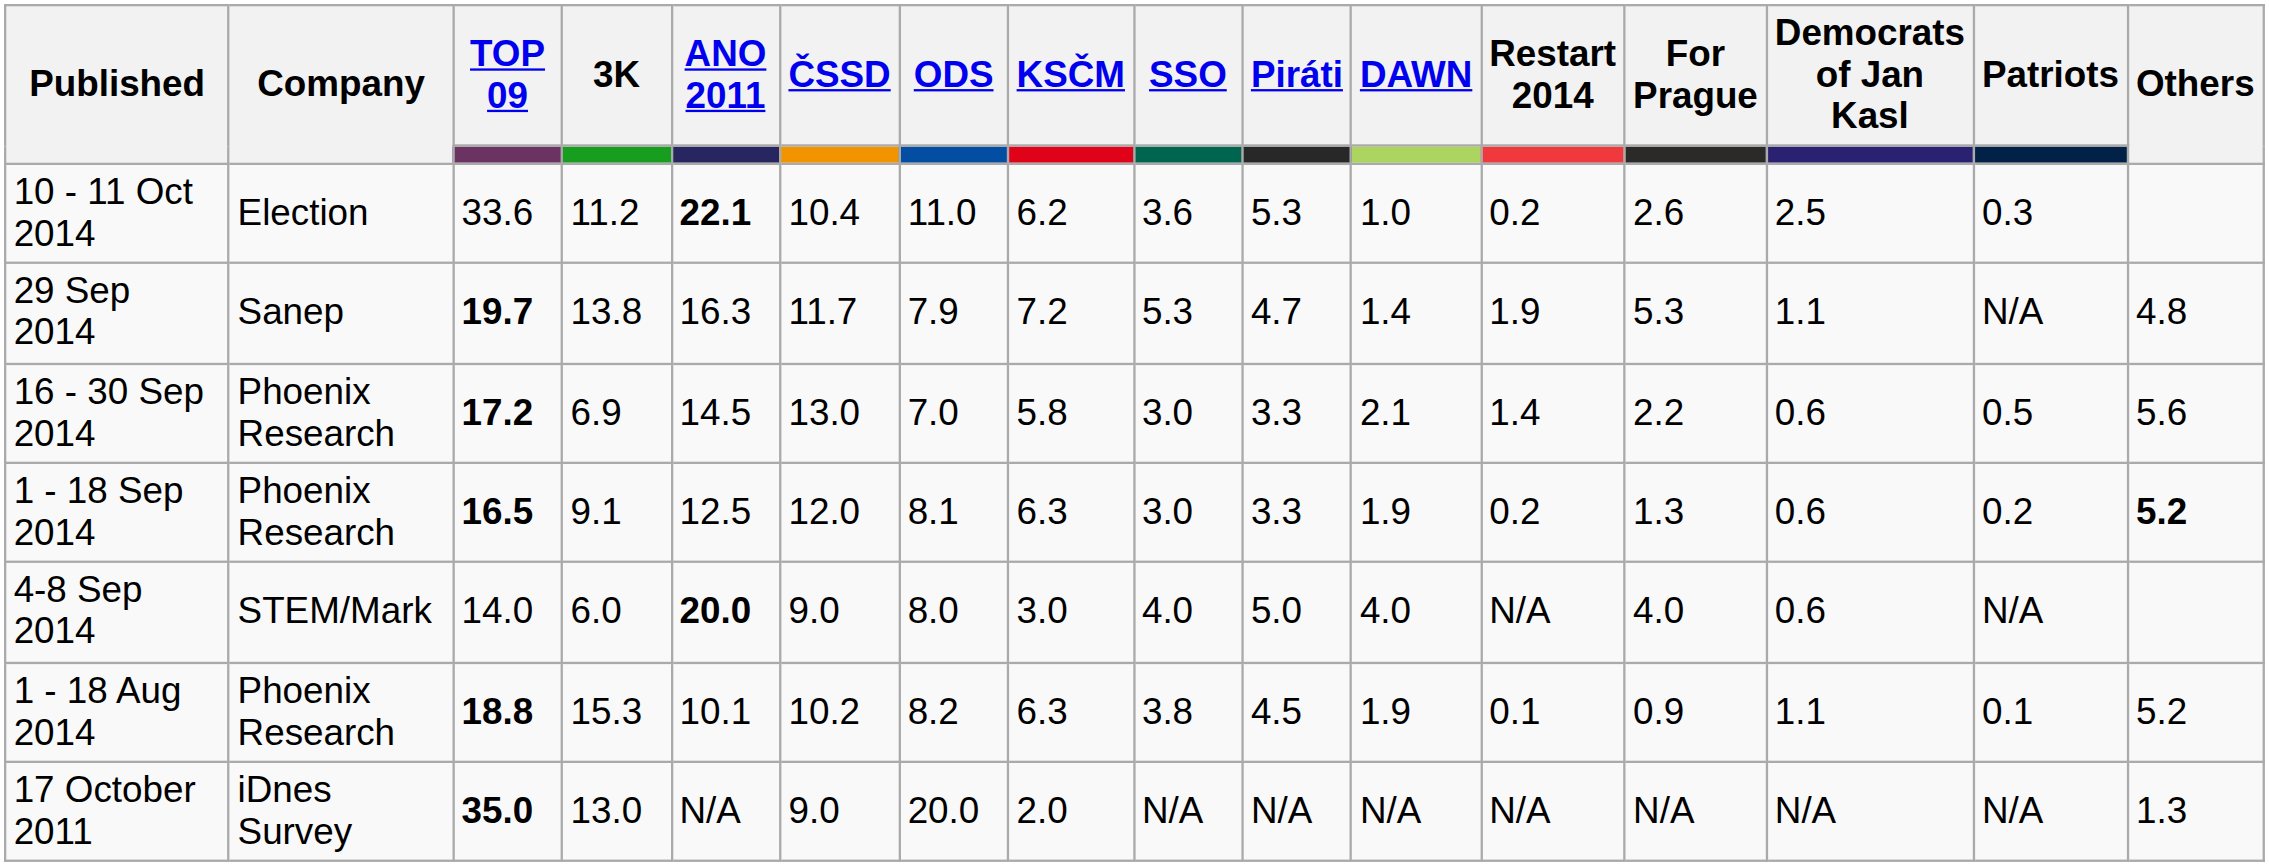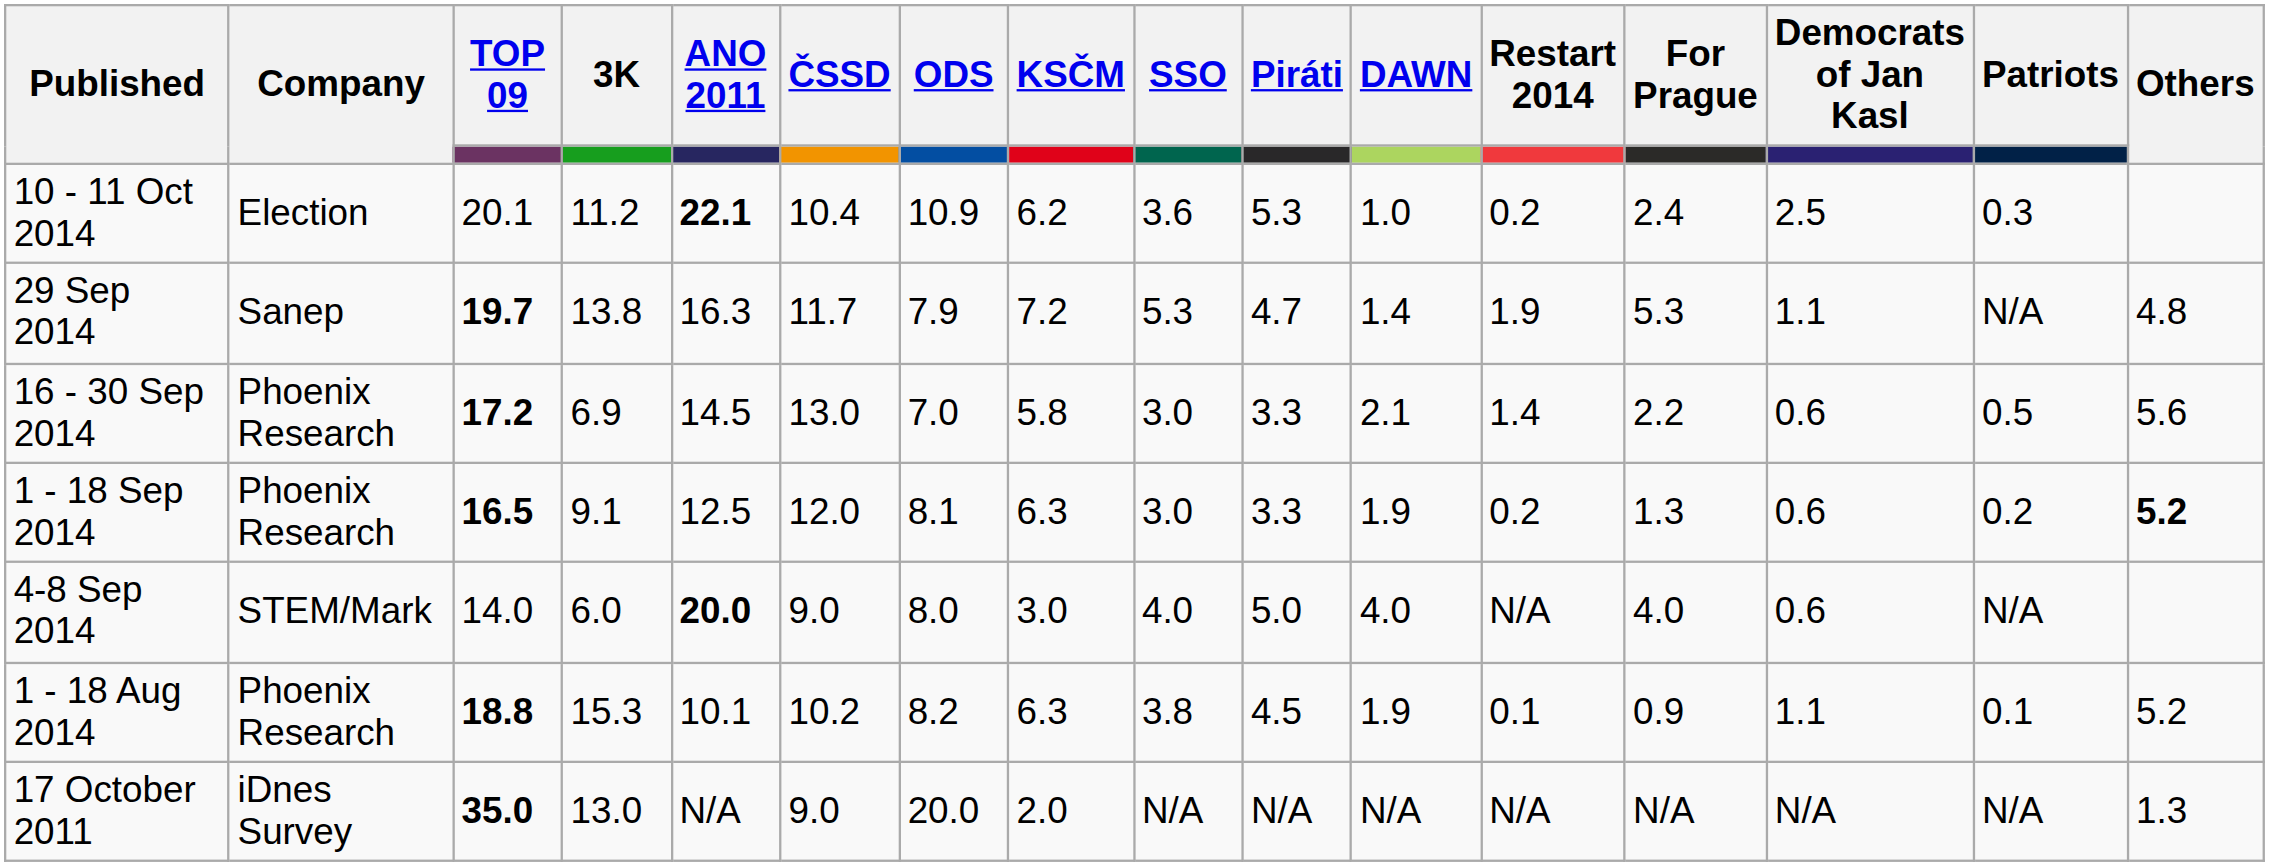 <table class="wikitable" style="text-align:left;">
 <tr>
 <th style="width:90px;" rowspan="2">Published</th>
 <th style="width:90px;" rowspan="2">Company</th>
 <th><a href='#'>TOP 09</a></th>
 <th>3K</th>
 <th><a href='#'>ANO 2011</a></th>
 <th><a href='#'>ČSSD</a></th>
 <th><a href='#'>ODS</a></th>
 <th><a href='#'>KSČM</a></th>
 <th><a href='#'>SSO</a></th>
 <th><a href='#'>Piráti</a></th>
 <th><a href='#'>DAWN</a></th>
 <th>Restart 2014</th>
 <th>For Prague</th>
 <th>Democrats of Jan Kasl</th>
 <th>Patriots</th>
 <th rowspan="2">Others</th>
 </tr>
 <tr>
 <th style="background:#6b3362; width:40px;"></th>
 <th style="background:#179E1E; width:40px;"></th>
 <th style="background:#272660; width:40px;"></th>
 <th style="background:#F29400; width:40px;"></th>
 <th style="background:#034EA2; width:40px;"></th>
 <th style="background:#E00219; width:40px;"></th>
 <th style="background:#00654E; width:40px;"></th>
 <th style="background:#292829; width:40px;"></th>
 <th style="background:#ACD55F; width:40px;"></th>
 <th style="background:#F0393D; width:40px;"></th>
 <th style="background:#2B2A28; width:40px;"></th>
 <th style="background:#2A2172; width:40px;"></th>
 <th style="background:#012147; width:40px;"></th>
 </tr>
 <tr>
 <td>10 - 11 Oct 2014</td>
 <td>Election</td>
-<td>33.6</td>
+<td>20.1</td>
 <td>11.2</td>
 <td><strong>22.1</strong></td>
 <td>10.4</td>
-<td>11.0</td>
+<td>10.9</td>
 <td>6.2</td>
 <td>3.6</td>
 <td>5.3</td>
 <td>1.0</td>
 <td>0.2</td>
-<td>2.6</td>
+<td>2.4</td>
 <td>2.5</td>
 <td>0.3</td>
 <td></td>
 </tr>
 <tr>
 <td>29 Sep 2014</td>
 <td>Sanep</td>
 <td><strong>19.7</strong></td>
 <td>13.8</td>
 <td>16.3</td>
 <td>11.7</td>
 <td>7.9</td>
 <td>7.2</td>
 <td>5.3</td>
 <td>4.7</td>
 <td>1.4</td>
 <td>1.9</td>
 <td>5.3</td>
 <td>1.1</td>
 <td>N/A</td>
 <td>4.8</td>
 </tr>
 <tr>
 <td>16 - 30 Sep 2014</td>
 <td>Phoenix Research</td>
 <td><strong>17.2</strong></td>
 <td>6.9</td>
 <td>14.5</td>
 <td>13.0</td>
 <td>7.0</td>
 <td>5.8</td>
 <td>3.0</td>
 <td>3.3</td>
 <td>2.1</td>
 <td>1.4</td>
 <td>2.2</td>
 <td>0.6</td>
 <td>0.5</td>
 <td>5.6</td>
 </tr>
 <tr>
 <td>1 - 18 Sep 2014</td>
 <td>Phoenix Research</td>
 <td><strong>16.5</strong></td>
 <td>9.1</td>
 <td>12.5</td>
 <td>12.0</td>
 <td>8.1</td>
 <td>6.3</td>
 <td>3.0</td>
 <td>3.3</td>
 <td>1.9</td>
 <td>0.2</td>
 <td>1.3</td>
 <td>0.6</td>
 <td>0.2</td>
 <td><strong>5.2</strong></td>
 </tr>
 <tr>
 <td>4-8 Sep 2014</td>
 <td>STEM/Mark</td>
 <td>14.0</td>
 <td>6.0</td>
 <td><strong>20.0</strong></td>
 <td>9.0</td>
 <td>8.0</td>
 <td>3.0</td>
 <td>4.0</td>
 <td>5.0</td>
 <td>4.0</td>
 <td>N/A</td>
 <td>4.0</td>
 <td>0.6</td>
 <td>N/A</td>
 <td></td>
 </tr>
 <tr>
 <td>1 - 18 Aug 2014</td>
 <td>Phoenix Research</td>
 <td><strong>18.8</strong></td>
 <td>15.3</td>
 <td>10.1</td>
 <td>10.2</td>
 <td>8.2</td>
 <td>6.3</td>
 <td>3.8</td>
 <td>4.5</td>
 <td>1.9</td>
 <td>0.1</td>
 <td>0.9</td>
 <td>1.1</td>
 <td>0.1</td>
 <td>5.2</td>
 </tr>
 <tr>
 <td>17 October 2011</td>
 <td>iDnes Survey</td>
 <td><strong>35.0</strong></td>
 <td>13.0</td>
 <td>N/A</td>
 <td>9.0</td>
 <td>20.0</td>
 <td>2.0</td>
 <td>N/A</td>
 <td>N/A</td>
 <td>N/A</td>
 <td>N/A</td>
 <td>N/A</td>
 <td>N/A</td>
 <td>N/A</td>
 <td>1.3</td>
 </tr>
 </table>
